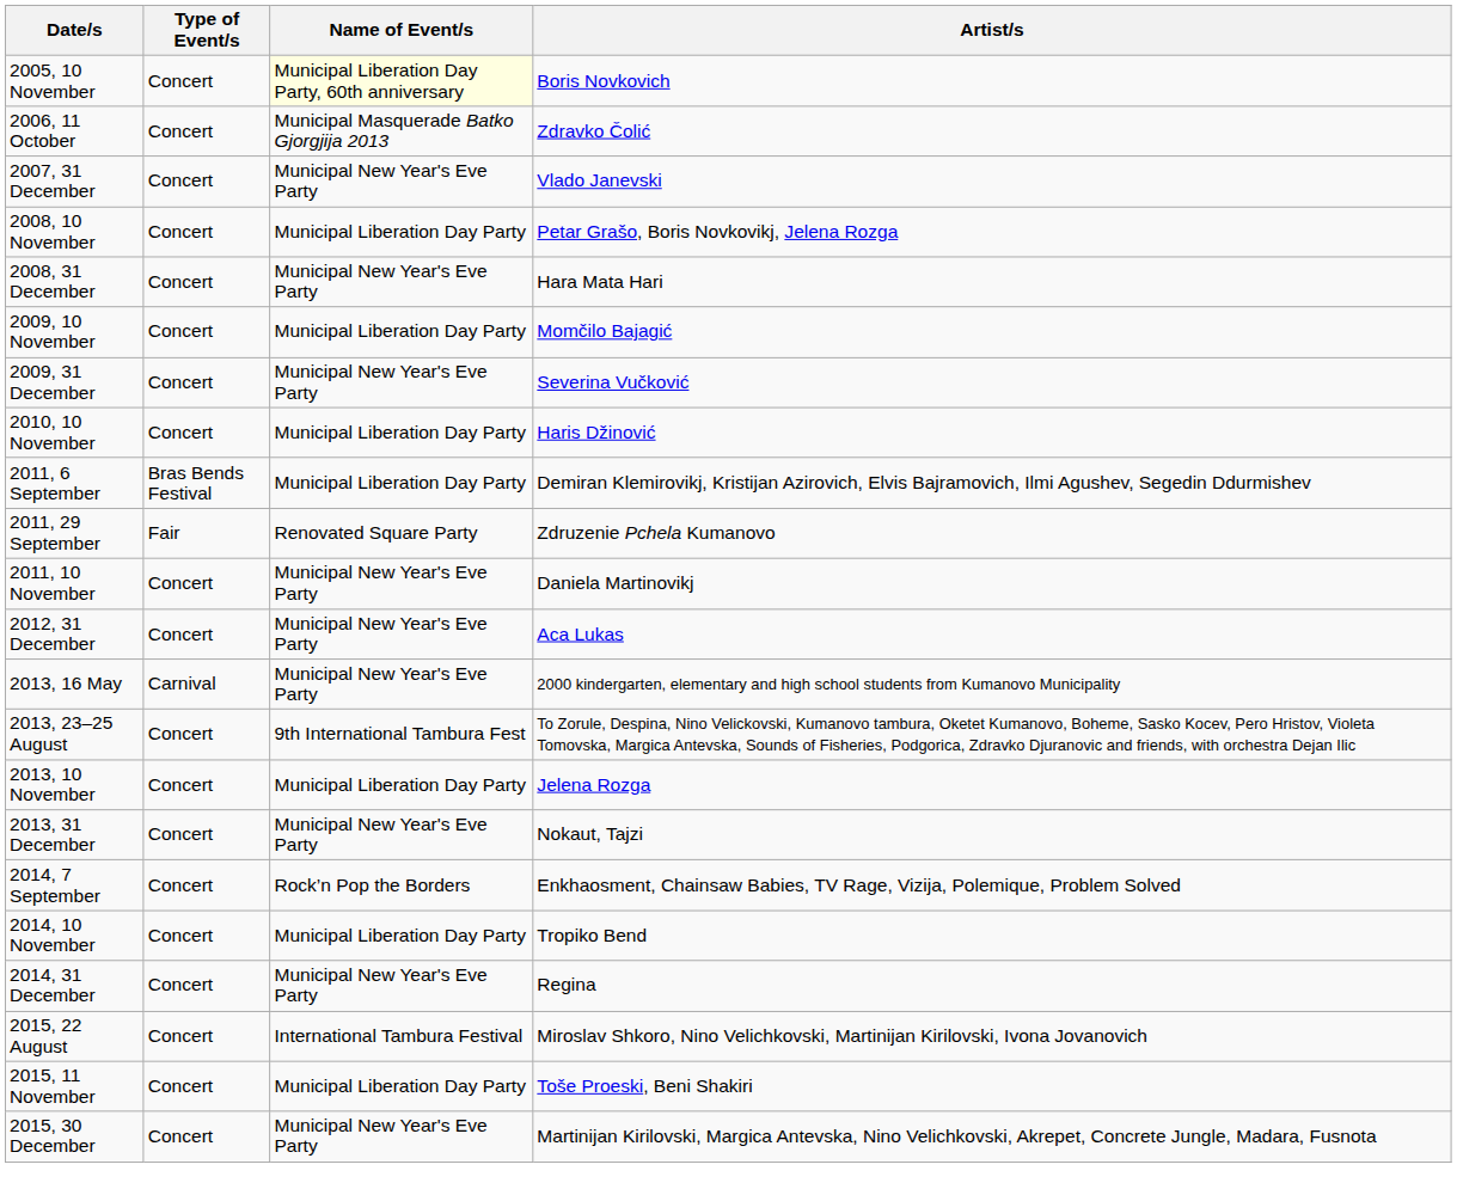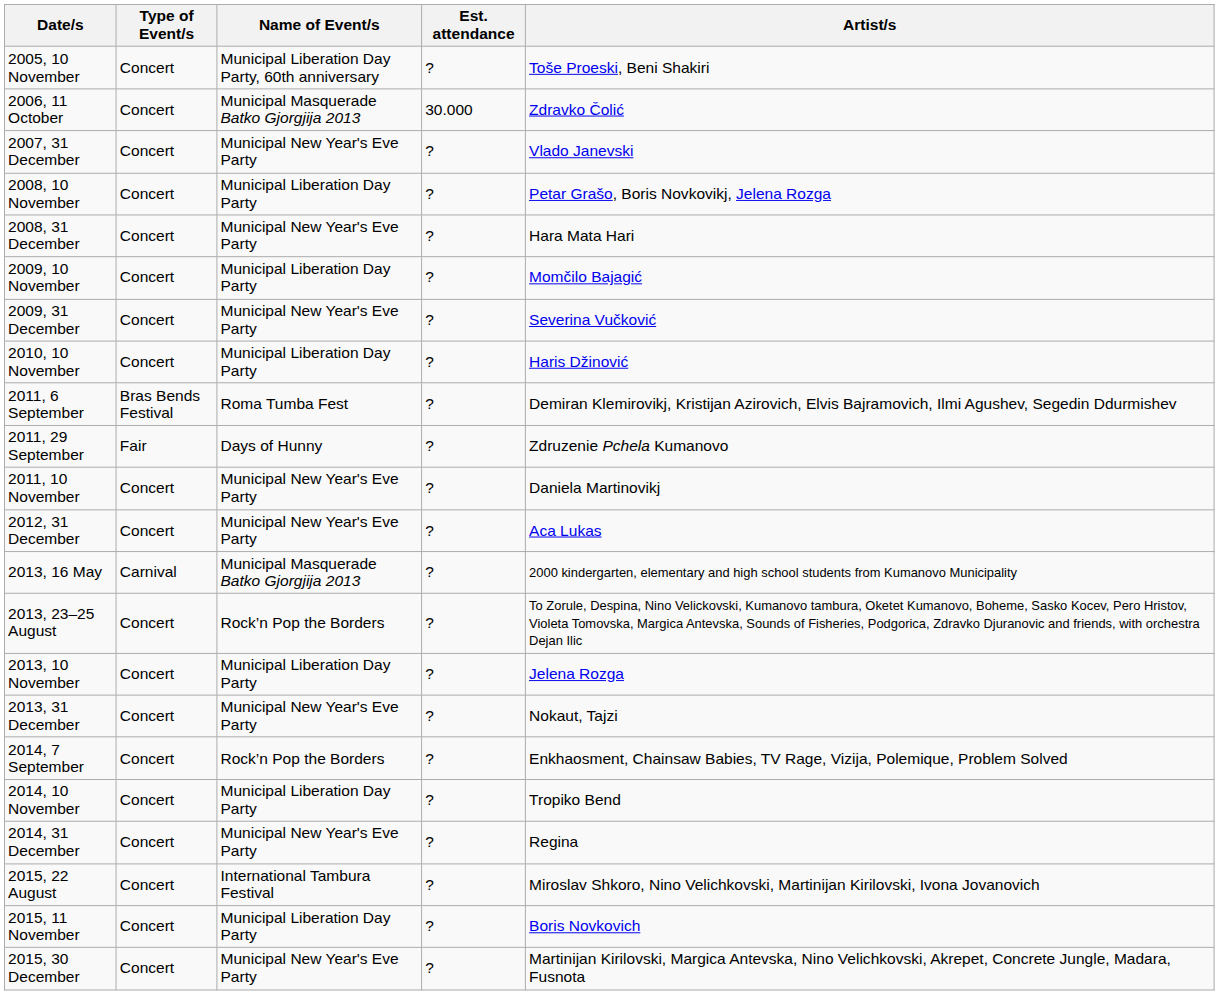 <table class="wikitable sortable">
 <tr>
 <th>Date/s</th>
 <th>Type of Event/s</th>
 <th>Name of Event/s</th>
+<th>Est. attendance</th>
 <th>Artist/s</th>
 </tr>
 <tr>
 <td>2005, 10 November</td>
 <td>Concert</td>
-<td style="background: lightyellow;">Municipal Liberation Day Party, 60th anniversary</td>
-<td><a href='#'>Boris Novkovich</a></td>
+<td>Municipal Liberation Day Party, 60th anniversary</td>
+<td>?</td>
+<td><a href='#'>Toše Proeski</a>, Beni Shakiri</td>
 </tr>
 <tr>
 <td>2006, 11 October</td>
 <td>Concert</td>
 <td>Municipal Masquerade <em>Batko Gjorgjija 2013</em></td>
+<td>30.000</td>
 <td><a href='#'>Zdravko Čolić</a></td>
 </tr>
 <tr>
 <td>2007, 31 December</td>
 <td>Concert</td>
 <td>Municipal New Year's Eve Party</td>
+<td>?</td>
 <td><a href='#'>Vlado Janevski</a></td>
 </tr>
 <tr>
 <td>2008, 10 November</td>
 <td>Concert</td>
 <td>Municipal Liberation Day Party</td>
+<td>?</td>
 <td><a href='#'>Petar Grašo</a>, Boris Novkovikj, <a href='#'>Jelena Rozga</a></td>
 </tr>
 <tr>
 <td>2008, 31 December</td>
 <td>Concert</td>
 <td>Municipal New Year's Eve Party</td>
+<td>?</td>
 <td>Hara Mata Hari</td>
 </tr>
 <tr>
 <td>2009, 10 November</td>
 <td>Concert</td>
 <td>Municipal Liberation Day Party</td>
+<td>?</td>
 <td><a href='#'>Momčilo Bajagić</a></td>
 </tr>
 <tr>
 <td>2009, 31 December</td>
 <td>Concert</td>
 <td>Municipal New Year's Eve Party</td>
+<td>?</td>
 <td><a href='#'>Severina Vučković</a></td>
 </tr>
 <tr>
 <td>2010, 10 November</td>
 <td>Concert</td>
 <td>Municipal Liberation Day Party</td>
+<td>?</td>
 <td><a href='#'>Haris Džinović</a></td>
 </tr>
 <tr>
 <td>2011, 6 September</td>
 <td>Bras Bends Festival</td>
-<td>Municipal Liberation Day Party</td>
+<td>Roma Tumba Fest</td>
+<td>?</td>
 <td>Demiran Klemirovikj, Kristijan Azirovich, Elvis Bajramovich, Ilmi Agushev, Segedin Ddurmishev</td>
 </tr>
 <tr>
 <td>2011, 29 September</td>
 <td>Fair</td>
-<td>Renovated Square Party</td>
+<td>Days of Hunny</td>
+<td>?</td>
 <td>Zdruzenie <em>Pchela</em> Kumanovo</td>
 </tr>
 <tr>
 <td>2011, 10 November</td>
 <td>Concert</td>
 <td>Municipal New Year's Eve Party</td>
+<td>?</td>
 <td>Daniela Martinovikj</td>
 </tr>
 <tr>
 <td>2012, 31 December</td>
 <td>Concert</td>
 <td>Municipal New Year's Eve Party</td>
+<td>?</td>
 <td><a href='#'>Aca Lukas</a></td>
 </tr>
 <tr>
 <td>2013, 16 May</td>
 <td>Carnival</td>
-<td>Municipal New Year's Eve Party</td>
+<td>Municipal Masquerade <em>Batko Gjorgjija 2013</em></td>
+<td>?</td>
 <td><small>2000 kindergarten, elementary and high school students from Kumanovo Municipality</small></td>
 </tr>
 <tr>
 <td>2013, 23–25 August</td>
 <td>Concert</td>
-<td>9th International Tambura Fest</td>
+<td>Rock’n Pop the Borders</td>
+<td>?</td>
 <td><small>To Zorule, Despina, Nino Velickovski, Kumanovo tambura, Oketet Kumanovo, Boheme, Sasko Kocev, Pero Hristov, Violeta Tomovska, Margica Antevska, Sounds of Fisheries, Podgorica, Zdravko Djuranovic and friends, with orchestra Dejan Ilic</small></td>
 </tr>
 <tr>
 <td>2013, 10 November</td>
 <td>Concert</td>
 <td>Municipal Liberation Day Party</td>
+<td>?</td>
 <td><a href='#'>Jelena Rozga</a></td>
 </tr>
 <tr>
 <td>2013, 31 December</td>
 <td>Concert</td>
 <td>Municipal New Year's Eve Party</td>
+<td>?</td>
 <td>Nokaut, Tajzi</td>
 </tr>
 <tr>
 <td>2014, 7 September</td>
 <td>Concert</td>
 <td>Rock’n Pop the Borders</td>
+<td>?</td>
 <td>Enkhaosment, Chainsaw Babies, TV Rage, Vizija, Polemique, Problem Solved</td>
 </tr>
 <tr>
 <td>2014, 10 November</td>
 <td>Concert</td>
 <td>Municipal Liberation Day Party</td>
+<td>?</td>
 <td>Tropiko Bend</td>
 </tr>
 <tr>
 <td>2014, 31 December</td>
 <td>Concert</td>
 <td>Municipal New Year's Eve Party</td>
+<td>?</td>
 <td>Regina</td>
 </tr>
 <tr>
 <td>2015, 22 August</td>
 <td>Concert</td>
 <td>International Tambura Festival</td>
+<td>?</td>
 <td>Miroslav Shkoro, Nino Velichkovski, Martinijan Kirilovski, Ivona Jovanovich</td>
 </tr>
 <tr>
 <td>2015, 11 November</td>
 <td>Concert</td>
 <td>Municipal Liberation Day Party</td>
-<td><a href='#'>Toše Proeski</a>, Beni Shakiri</td>
+<td>?</td>
+<td><a href='#'>Boris Novkovich</a></td>
 </tr>
 <tr>
 <td>2015, 30 December</td>
 <td>Concert</td>
 <td>Municipal New Year's Eve Party</td>
+<td>?</td>
 <td>Martinijan Kirilovski, Margica Antevska, Nino Velichkovski, Akrepet, Concrete Jungle, Madara, Fusnota</td>
 </tr>
 </table>
